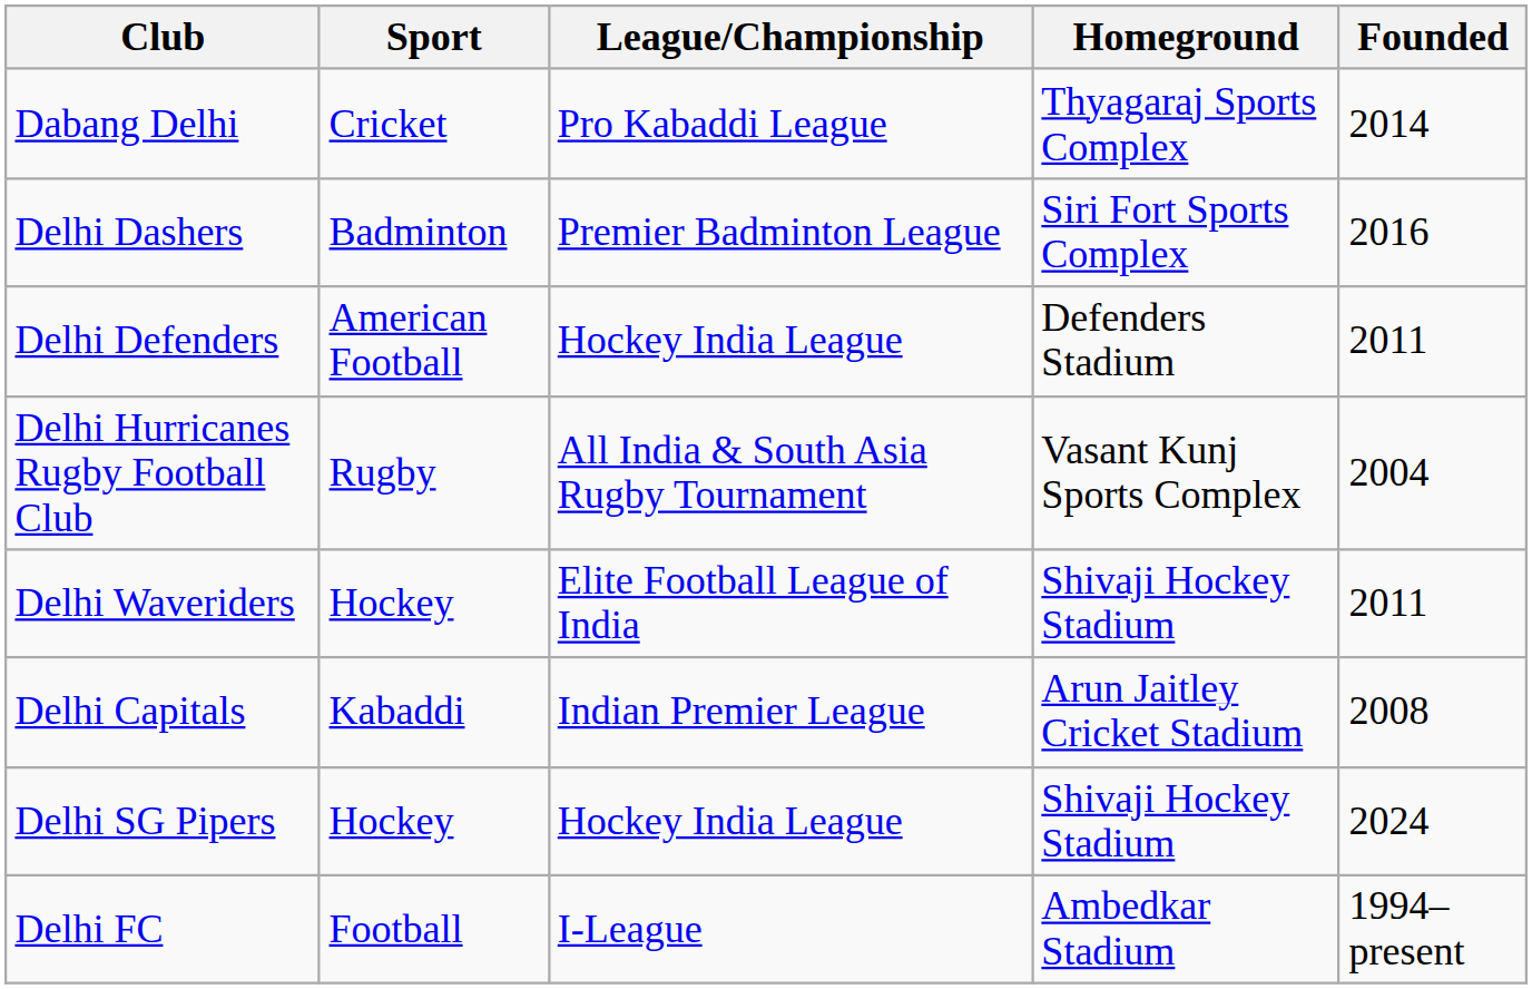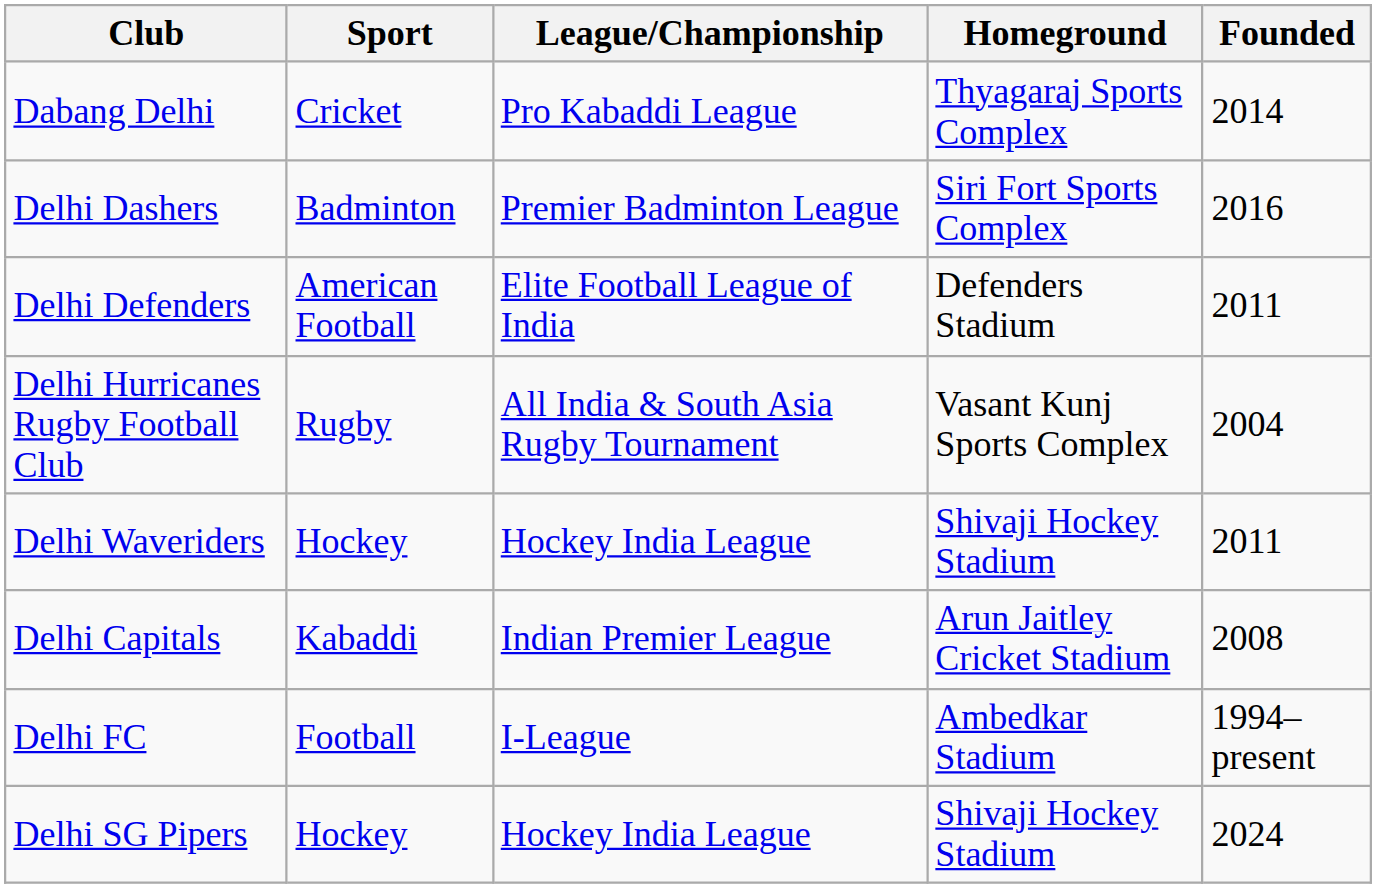 <table class="wikitable">
 <tr>
 <th>Club</th>
 <th>Sport</th>
 <th>League/Championship</th>
 <th>Homeground</th>
 <th>Founded</th>
 </tr>
 <tr>
 <td><a href='#'>Dabang Delhi</a></td>
 <td><a href='#'>Cricket</a></td>
 <td><a href='#'>Pro Kabaddi League</a></td>
 <td><a href='#'>Thyagaraj Sports Complex</a></td>
 <td>2014</td>
 </tr>
 <tr>
 <td><a href='#'>Delhi Dashers</a></td>
 <td><a href='#'>Badminton</a></td>
 <td><a href='#'>Premier Badminton League</a></td>
 <td><a href='#'>Siri Fort Sports Complex</a></td>
 <td>2016</td>
 </tr>
 <tr>
 <td><a href='#'>Delhi Defenders</a></td>
 <td><a href='#'>American Football</a></td>
-<td><a href='#'>Hockey India League</a></td>
+<td><a href='#'>Elite Football League of India</a></td>
 <td>Defenders Stadium</td>
 <td>2011</td>
 </tr>
 <tr>
 <td><a href='#'>Delhi Hurricanes Rugby Football Club</a></td>
 <td><a href='#'>Rugby</a></td>
 <td><a href='#'>All India & South Asia Rugby Tournament</a></td>
 <td>Vasant Kunj Sports Complex</td>
 <td>2004</td>
 </tr>
 <tr>
 <td><a href='#'>Delhi Waveriders</a></td>
 <td><a href='#'>Hockey</a></td>
-<td><a href='#'>Elite Football League of India</a></td>
+<td><a href='#'>Hockey India League</a></td>
 <td><a href='#'>Shivaji Hockey Stadium</a></td>
 <td>2011</td>
 </tr>
 <tr>
 <td><a href='#'>Delhi Capitals</a></td>
 <td><a href='#'>Kabaddi</a></td>
 <td><a href='#'>Indian Premier League</a></td>
 <td><a href='#'>Arun Jaitley Cricket Stadium</a></td>
 <td>2008</td>
 </tr>
 <tr>
+<td><a href='#'>Delhi FC</a></td>
+<td><a href='#'>Football</a></td>
+<td><a href='#'>I-League</a></td>
+<td><a href='#'>Ambedkar Stadium</a></td>
+<td>1994–present</td>
+</tr>
+<tr>
 <td><a href='#'>Delhi SG Pipers</a></td>
 <td><a href='#'>Hockey</a></td>
 <td><a href='#'>Hockey India League</a></td>
 <td><a href='#'>Shivaji Hockey Stadium</a></td>
 <td>2024</td>
 </tr>
-<tr>
-<td><a href='#'>Delhi FC</a></td>
-<td><a href='#'>Football</a></td>
-<td><a href='#'>I-League</a></td>
-<td><a href='#'>Ambedkar Stadium</a></td>
-<td>1994–present</td>
-</tr>
 </table>
